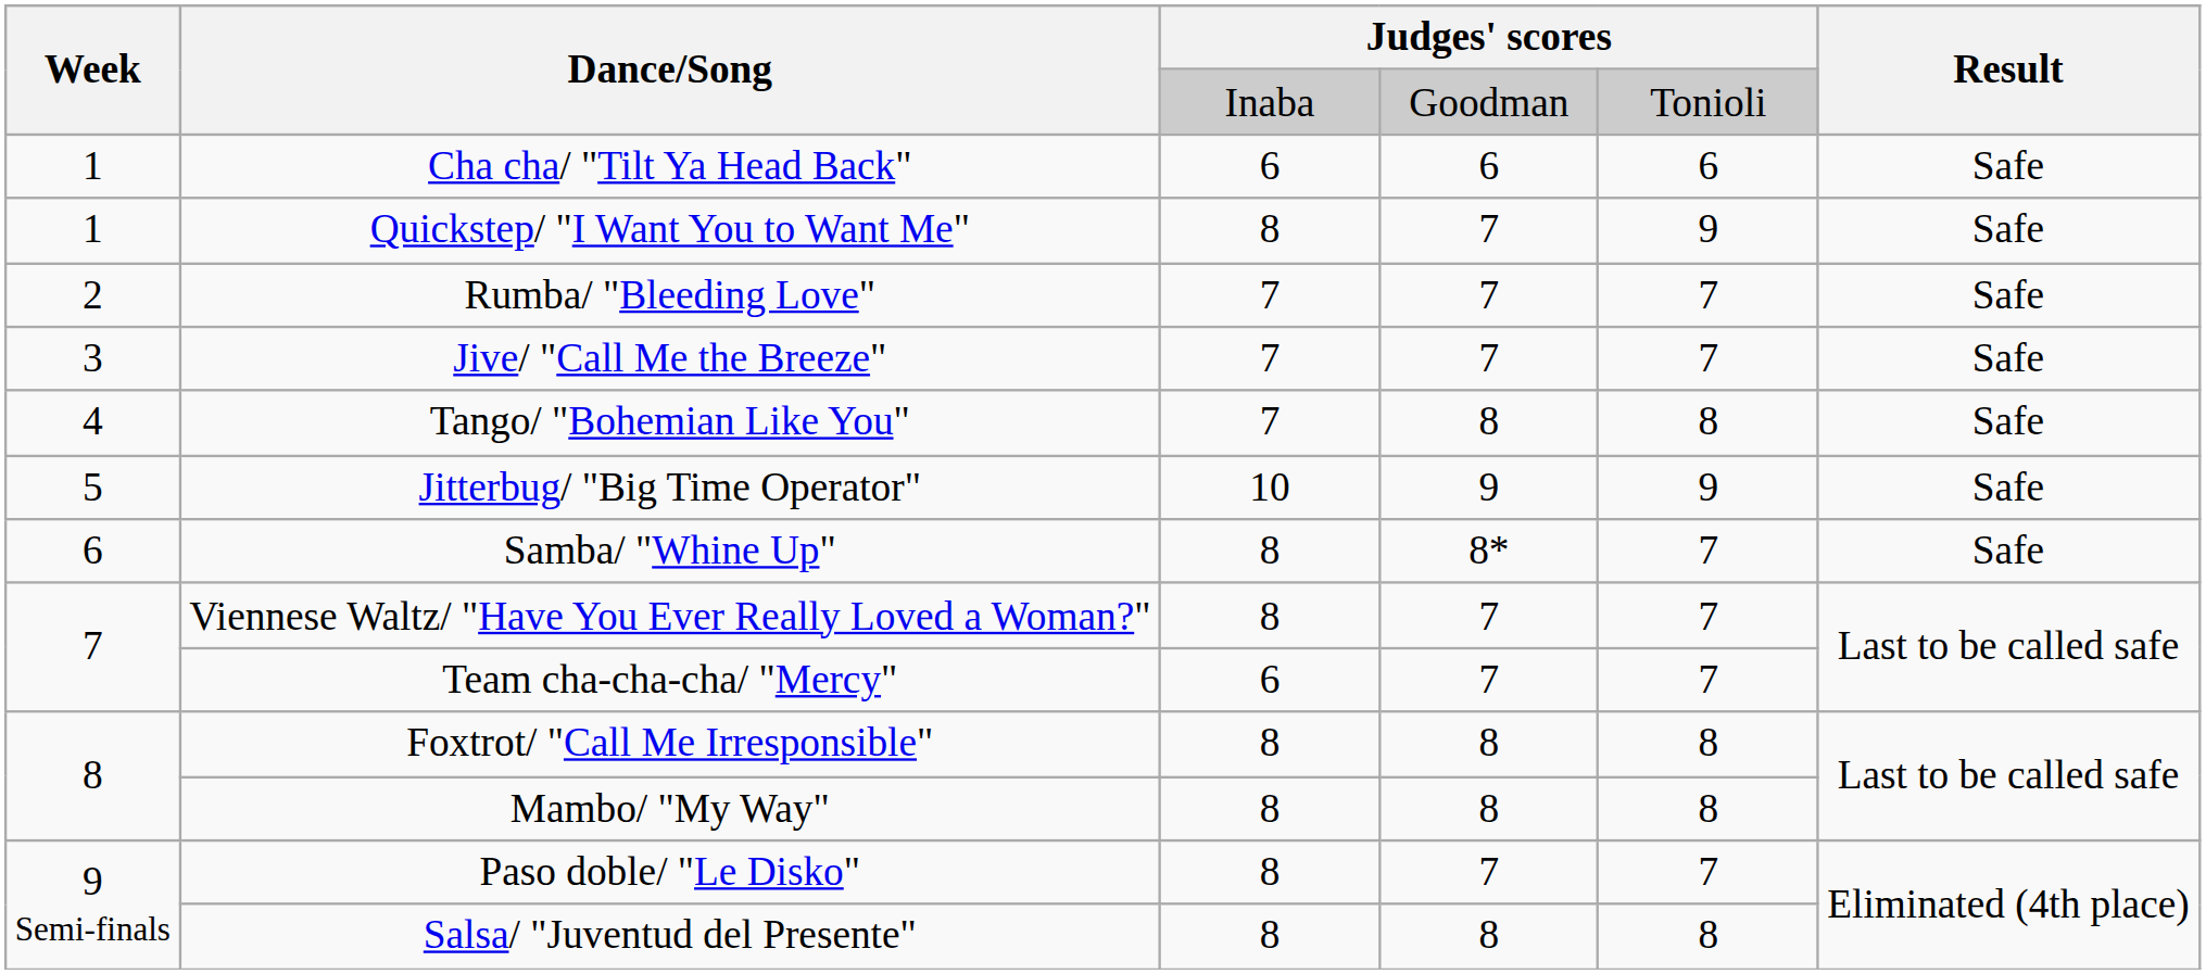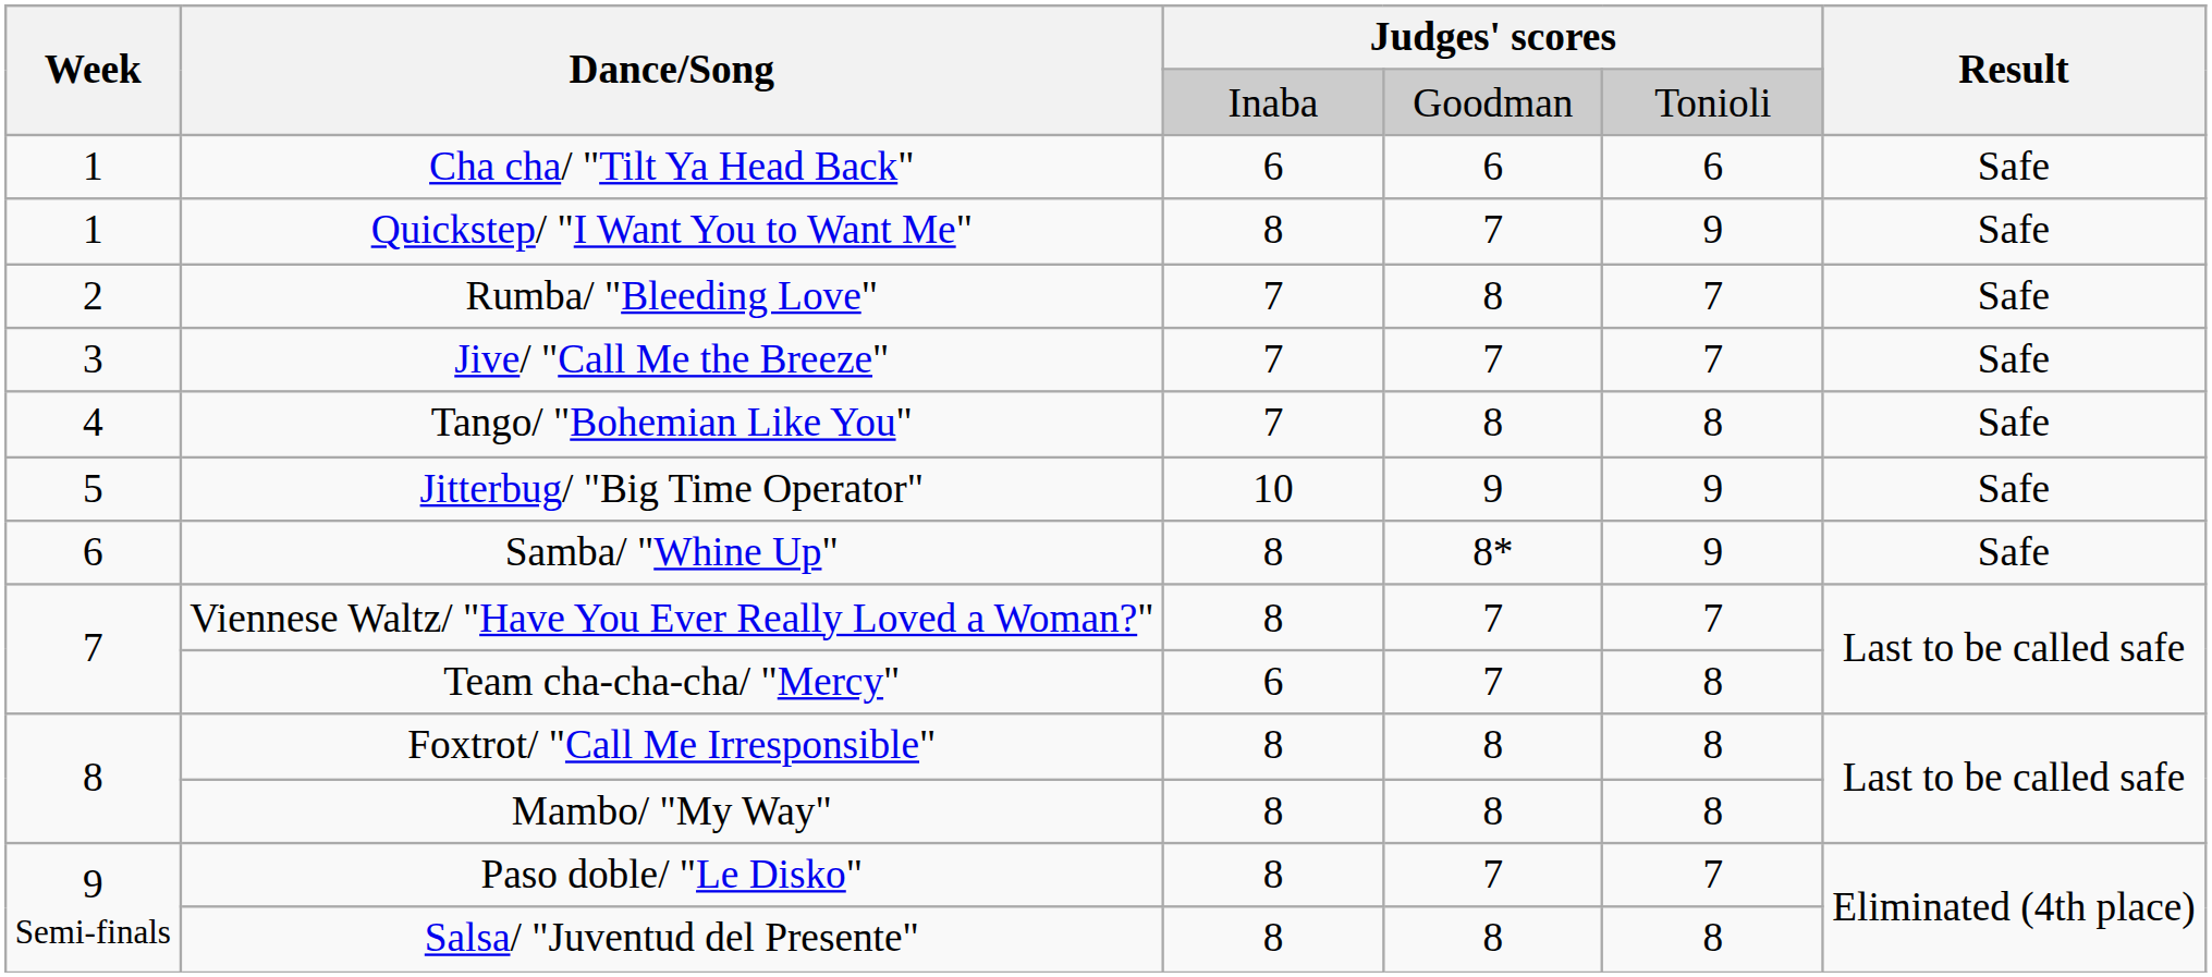 <table class="wikitable">
 <tr style="text-align:Center; background:#ccc;">
 <th rowspan="2">Week</th>
 <th rowspan="2">Dance/Song</th>
 <th colspan="3">Judges' scores</th>
 <th rowspan="2">Result</th>
 </tr>
 <tr style="text-align:center; background:#ccc;">
 <td style="width:10%; ">Inaba</td>
 <td style="width:10%; ">Goodman</td>
 <td style="width:10%; ">Tonioli</td>
 </tr>
 <tr>
 <td style="text-align:center;">1</td>
 <td style="text-align:center;"><a href='#'>Cha cha</a>/ "<a href='#'>Tilt Ya Head Back</a>"</td>
 <td style="text-align:center;">6</td>
 <td style="text-align:center;">6</td>
 <td style="text-align:center;">6</td>
 <td style="text-align:center;">Safe</td>
 </tr>
 <tr style="text-align:center;">
 <td>1</td>
 <td><a href='#'>Quickstep</a>/ "<a href='#'>I Want You to Want Me</a>"</td>
 <td>8</td>
 <td>7</td>
 <td>9</td>
 <td>Safe</td>
 </tr>
 <tr style="text-align:center;">
 <td>2</td>
 <td>Rumba/ "<a href='#'>Bleeding Love</a>"</td>
 <td>7</td>
-<td>7</td>
+<td>8</td>
 <td>7</td>
 <td>Safe</td>
 </tr>
 <tr>
 <td style="text-align:center;">3</td>
 <td style="text-align:center;"><a href='#'>Jive</a>/ "<a href='#'>Call Me the Breeze</a>"</td>
 <td style="text-align:center;">7</td>
 <td style="text-align:center;">7</td>
 <td style="text-align:center;">7</td>
 <td style="text-align:center;">Safe</td>
 </tr>
 <tr style="text-align:center;">
 <td>4</td>
 <td>Tango/ "<a href='#'>Bohemian Like You</a>"</td>
 <td>7</td>
 <td>8</td>
 <td>8</td>
 <td>Safe</td>
 </tr>
 <tr style="text-align:center;">
 <td>5</td>
 <td><a href='#'>Jitterbug</a>/ "Big Time Operator"</td>
 <td>10</td>
 <td>9</td>
 <td>9</td>
 <td>Safe</td>
 </tr>
 <tr style="text-align:center;">
 <td>6</td>
 <td>Samba/ "<a href='#'>Whine Up</a>"</td>
 <td>8</td>
 <td>8*</td>
-<td>7</td>
+<td>9</td>
 <td>Safe</td>
 </tr>
 <tr style="text-align:center;">
 <td rowspan="2">7</td>
 <td>Viennese Waltz/ "<a href='#'>Have You Ever Really Loved a Woman?</a>"</td>
 <td>8</td>
 <td>7</td>
 <td>7</td>
 <td rowspan="2">Last to be called safe</td>
 </tr>
 <tr style="text-align:center;">
 <td>Team cha-cha-cha/ "<a href='#'>Mercy</a>"</td>
 <td>6</td>
 <td>7</td>
-<td>7</td>
+<td>8</td>
 </tr>
 <tr style="text-align:center;">
 <td rowspan="2">8</td>
 <td>Foxtrot/ "<a href='#'>Call Me Irresponsible</a>"</td>
 <td>8</td>
 <td>8</td>
 <td>8</td>
 <td rowspan="2">Last to be called safe</td>
 </tr>
 <tr style="text-align:center;">
 <td>Mambo/ "My Way"</td>
 <td>8</td>
 <td>8</td>
 <td>8</td>
 </tr>
 <tr>
 <td rowspan="2" style="text-align:center;">9<br><small>Semi-finals</small></td>
 <td style="text-align:center;">Paso doble/ "<a href='#'>Le Disko</a>"</td>
 <td style="text-align:center;">8</td>
 <td style="text-align:center;">7</td>
 <td style="text-align:center;">7</td>
 <td rowspan="2" style="text-align:center;">Eliminated (4th place)</td>
 </tr>
 <tr>
 <td style="text-align:center;"><a href='#'>Salsa</a>/ "Juventud del Presente"</td>
 <td style="text-align:center;">8</td>
 <td style="text-align:center;">8</td>
 <td style="text-align:center;">8</td>
 </tr>
 </table>
